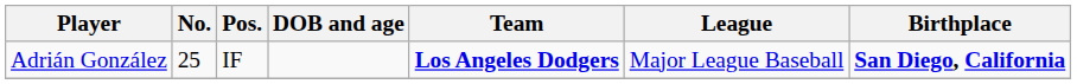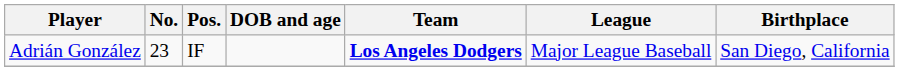 <table class="wikitable sortable">
 <tr>
 <th>Player</th>
 <th>No.</th>
 <th>Pos.</th>
 <th>DOB and age</th>
 <th>Team</th>
 <th>League</th>
 <th>Birthplace</th>
 </tr>
 <tr>
 <td><a href='#'>Adrián González</a></td>
-<td>25</td>
+<td>23</td>
 <td>IF</td>
 <td></td>
 <td><strong> <a href='#'>Los Angeles Dodgers</a></strong></td>
 <td><a href='#'>Major League Baseball</a></td>
-<td><strong><a href='#'>San Diego</a>, <a href='#'>California</a></strong></td>
+<td><a href='#'>San Diego</a>, <a href='#'>California</a></td>
 </tr>
 <tr>
 </tr>
 </table>
